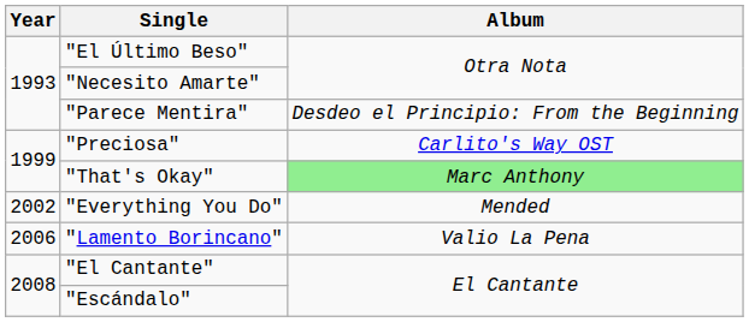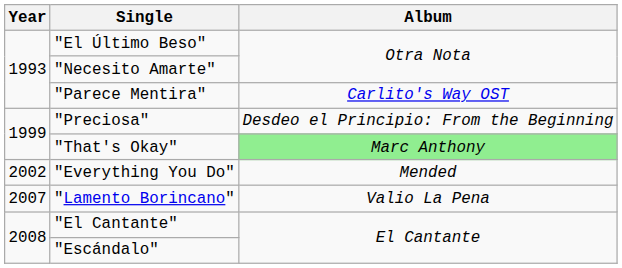 <table class="wikitable">
 <tr>
 <th>Year</th>
 <th>Single</th>
 <th>Album</th>
 </tr>
 <tr>
 <td style="text-align:center;" rowspan="3">1993</td>
 <td align="left">"El Último Beso"</td>
 <td style="text-align:center;" rowspan="2"><em>Otra Nota</em></td>
 </tr>
 <tr>
 <td align="left">"Necesito Amarte"</td>
 </tr>
 <tr>
 <td align="left">"Parece Mentira"</td>
-<td style="text-align:center;"><em>Desdeo el Principio: From the Beginning</em></td>
+<td style="text-align:center;"><em><a href='#'>Carlito's Way OST</a></em></td>
 </tr>
 <tr>
 <td style="text-align:center;" rowspan="2">1999</td>
 <td align="left">"Preciosa"</td>
-<td style="text-align:center;"><em><a href='#'>Carlito's Way OST</a></em></td>
+<td style="text-align:center;"><em>Desdeo el Principio: From the Beginning</em></td>
 </tr>
 <tr>
 <td align="left">"That's Okay"</td>
 <td style="background: lightgreen; text-align:center;"><em>Marc Anthony</em></td>
 </tr>
 <tr>
 <td style="text-align:center;">2002</td>
 <td align="left">"Everything You Do"</td>
 <td style="text-align:center;"><em>Mended</em></td>
 </tr>
 <tr>
-<td style="text-align:center;">2006</td>
+<td style="text-align:center;">2007</td>
 <td align="left">"<a href='#'>Lamento Borincano</a>"</td>
 <td style="text-align:center;"><em>Valio La Pena</em></td>
 </tr>
 <tr>
 <td style="text-align:center;" rowspan="2">2008</td>
 <td align="left">"El Cantante"</td>
 <td style="text-align:center;" rowspan="2"><em>El Cantante</em></td>
 </tr>
 <tr>
 <td align="left">"Escándalo"</td>
 </tr>
 </table>
